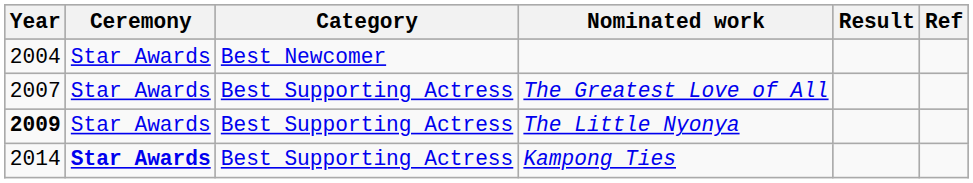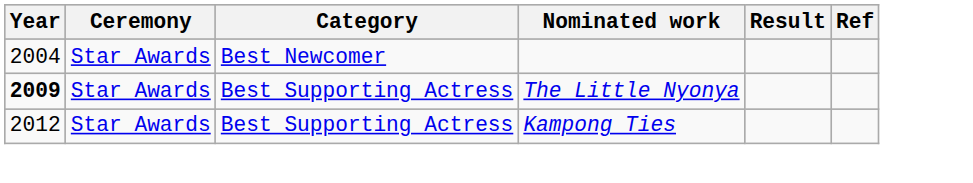 <table class="wikitable sortable">
 <tr>
 <th>Year</th>
 <th>Ceremony</th>
 <th>Category</th>
 <th>Nominated work</th>
 <th>Result</th>
 <th>Ref</th>
 </tr>
 <tr>
 <td>2004</td>
 <td><a href='#'>Star Awards</a></td>
 <td><a href='#'>Best Newcomer</a></td>
 <td></td>
 <td></td>
 <td></td>
 </tr>
 <tr>
-<td>2007</td>
-<td><a href='#'>Star Awards</a></td>
-<td><a href='#'>Best Supporting Actress</a></td>
-<td><em><a href='#'>The Greatest Love of All</a></em> </td>
-<td></td>
-<td></td>
-</tr>
-<tr>
 <td><strong>2009</strong></td>
 <td><a href='#'>Star Awards</a></td>
 <td><a href='#'>Best Supporting Actress</a></td>
 <td><em><a href='#'>The Little Nyonya</a></em> </td>
 <td></td>
 <td></td>
 </tr>
 <tr>
-<td>2014</td>
-<td><strong><a href='#'>Star Awards</a></strong></td>
+<td>2012</td>
+<td><a href='#'>Star Awards</a></td>
 <td><a href='#'>Best Supporting Actress</a></td>
 <td><em><a href='#'>Kampong Ties</a></em> </td>
 <td></td>
 <td></td>
 </tr>
 </table>
